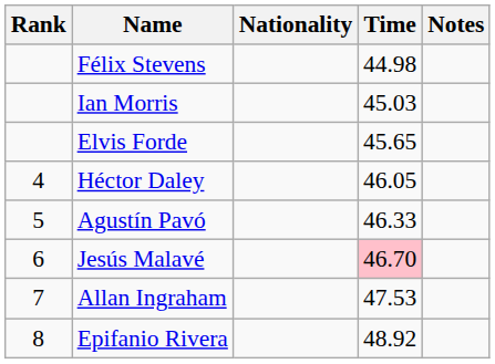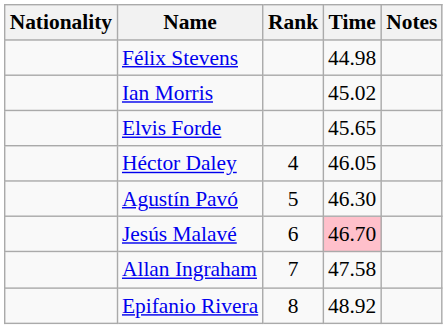 <table class="wikitable sortable" style="text-align:center;font-size:95%">
 <tr>
+<th>Nationality</th>
+<th>Name</th>
 <th>Rank</th>
-<th>Name</th>
-<th>Nationality</th>
 <th>Time</th>
 <th>Notes</th>
 </tr>
 <tr>
+<td align=left></td>
+<td align=left><a href='#'>Félix Stevens</a></td>
 <td></td>
-<td align=left><a href='#'>Félix Stevens</a></td>
-<td align=left></td>
 <td>44.98</td>
 <td></td>
 </tr>
 <tr>
+<td align=left></td>
+<td align=left><a href='#'>Ian Morris</a></td>
 <td></td>
-<td align=left><a href='#'>Ian Morris</a></td>
-<td align=left></td>
-<td>45.03</td>
+<td>45.02</td>
 <td></td>
 </tr>
 <tr>
+<td align=left></td>
+<td align=left><a href='#'>Elvis Forde</a></td>
 <td></td>
-<td align=left><a href='#'>Elvis Forde</a></td>
-<td align=left></td>
 <td>45.65</td>
 <td></td>
 </tr>
 <tr>
+<td align=left></td>
+<td align=left><a href='#'>Héctor Daley</a></td>
 <td>4</td>
-<td align=left><a href='#'>Héctor Daley</a></td>
-<td align=left></td>
 <td>46.05</td>
 <td></td>
 </tr>
 <tr>
+<td align=left></td>
+<td align=left><a href='#'>Agustín Pavó</a></td>
 <td>5</td>
-<td align=left><a href='#'>Agustín Pavó</a></td>
-<td align=left></td>
-<td>46.33</td>
+<td>46.30</td>
 <td></td>
 </tr>
 <tr>
+<td align=left></td>
+<td align=left><a href='#'>Jesús Malavé</a></td>
 <td>6</td>
-<td align=left><a href='#'>Jesús Malavé</a></td>
-<td align=left></td>
 <td style="background: pink;">46.70</td>
 <td></td>
 </tr>
 <tr>
+<td align=left></td>
+<td align=left><a href='#'>Allan Ingraham</a></td>
 <td>7</td>
-<td align=left><a href='#'>Allan Ingraham</a></td>
-<td align=left></td>
-<td>47.53</td>
+<td>47.58</td>
 <td></td>
 </tr>
 <tr>
+<td align=left></td>
+<td align=left><a href='#'>Epifanio Rivera</a></td>
 <td>8</td>
-<td align=left><a href='#'>Epifanio Rivera</a></td>
-<td align=left></td>
 <td>48.92</td>
 <td></td>
 </tr>
 </table>
